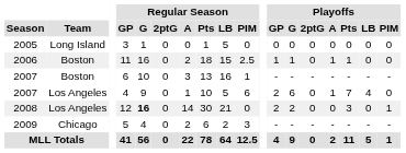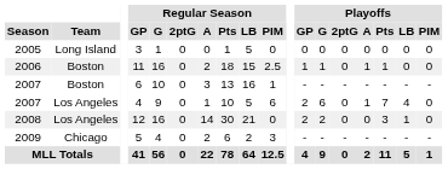 <table BORDER="0" CELLPADDING="3" CELLSPACING="0">
 <tr ALIGN="center" bgcolor="#e0e0e0">
 <th colspan="2" bgcolor="#ffffff"> </th>
 <th rowspan="99" bgcolor="#ffffff"> </th>
 <th colspan="7">Regular Season</th>
 <th rowspan="99" bgcolor="#ffffff"> </th>
 <th colspan="7">Playoffs</th>
 </tr>
 <tr ALIGN="center" bgcolor="#e0e0e0">
 <th>Season</th>
 <th>Team</th>
 <th>GP</th>
 <th>G</th>
 <th>2ptG</th>
 <th>A</th>
 <th>Pts</th>
 <th>LB</th>
 <th>PIM</th>
 <th>GP</th>
 <th>G</th>
 <th>2ptG</th>
 <th>A</th>
 <th>Pts</th>
 <th>LB</th>
 <th>PIM</th>
 </tr>
 <tr ALIGN="center">
 <td>2005</td>
 <td>Long Island</td>
 <td>3</td>
 <td>1</td>
 <td>0</td>
 <td>0</td>
 <td>1</td>
 <td>5</td>
 <td>0</td>
 <td>0</td>
 <td>0</td>
 <td>0</td>
 <td>0</td>
 <td>0</td>
 <td>0</td>
 <td>0</td>
 </tr>
 <tr ALIGN="center" bgcolor="#f0f0f0">
 <td>2006</td>
 <td>Boston</td>
 <td>11</td>
 <td>16</td>
 <td>0</td>
 <td>2</td>
 <td>18</td>
 <td>15</td>
 <td>2.5</td>
 <td>1</td>
 <td>1</td>
 <td>0</td>
 <td>1</td>
 <td>1</td>
 <td>0</td>
 <td>0</td>
 </tr>
 <tr ALIGN="center">
 <td>2007</td>
 <td>Boston</td>
 <td>6</td>
 <td>10</td>
 <td>0</td>
 <td>3</td>
 <td>13</td>
 <td>16</td>
 <td>1</td>
 <td>-</td>
 <td>-</td>
 <td>-</td>
 <td>-</td>
 <td>-</td>
 <td>-</td>
 <td>-</td>
 </tr>
 <tr ALIGN="center">
 <td>2007</td>
 <td>Los Angeles</td>
 <td>4</td>
 <td>9</td>
 <td>0</td>
 <td>1</td>
 <td>10</td>
 <td>5</td>
 <td>6</td>
 <td>2</td>
 <td>6</td>
 <td>0</td>
 <td>1</td>
 <td>7</td>
 <td>4</td>
 <td>0</td>
 </tr>
 <tr ALIGN="center" bgcolor="#f0f0f0">
 <td>2008</td>
 <td>Los Angeles</td>
 <td>12</td>
-<td><strong>16</strong></td>
+<td>16</td>
 <td>0</td>
 <td>14</td>
 <td>30</td>
 <td>21</td>
 <td>0</td>
 <td>2</td>
 <td>2</td>
 <td>0</td>
 <td>0</td>
 <td>3</td>
+<td>1</td>
 <td>0</td>
-<td>1</td>
 </tr>
 <tr ALIGN="center">
 <td>2009</td>
 <td>Chicago</td>
 <td>5</td>
 <td>4</td>
 <td>0</td>
 <td>2</td>
 <td>6</td>
 <td>2</td>
 <td>3</td>
 <td>-</td>
 <td>-</td>
 <td>-</td>
 <td>-</td>
 <td>-</td>
 <td>-</td>
 <td>-</td>
 </tr>
 <tr |- ALIGN="center" bgcolor="#e0e0e0">
 <th colspan="2">MLL Totals</th>
 <th>41</th>
 <th>56</th>
 <th>0</th>
 <th>22</th>
 <th>78</th>
 <th>64</th>
 <th>12.5</th>
 <th>4</th>
 <th>9</th>
 <th>0</th>
 <th>2</th>
 <th>11</th>
 <th>5</th>
 <th>1</th>
 </tr>
 </table>
